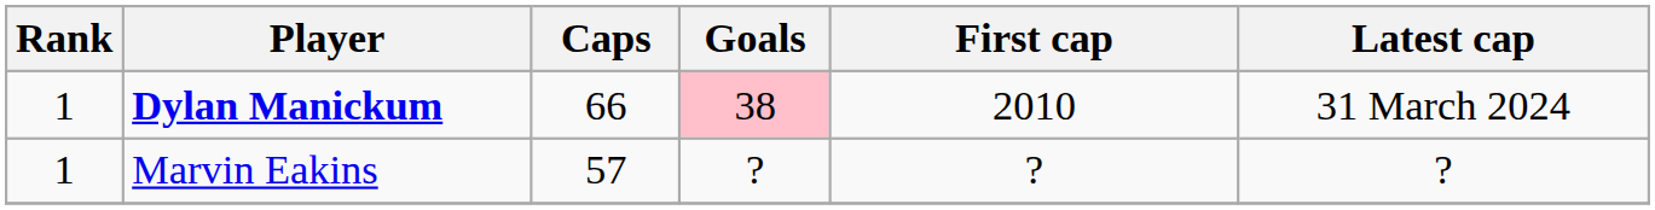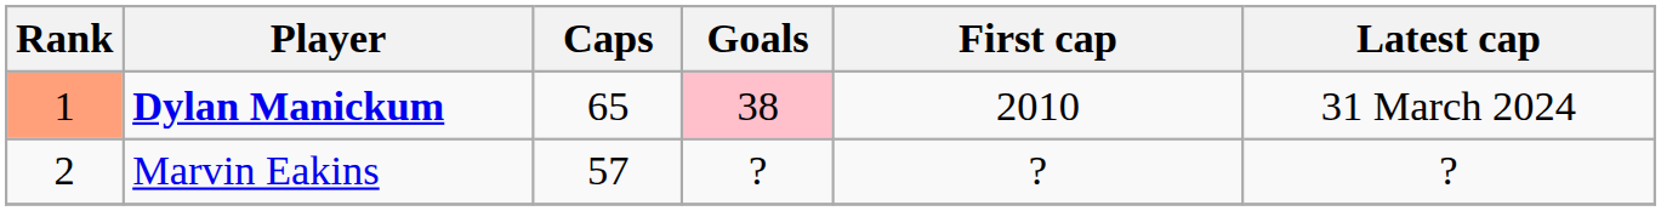 <table class="wikitable sortable" style="text-align:center;">
 <tr>
 <th width=30px>Rank</th>
 <th style="width:150px;">Player</th>
 <th width=50px>Caps</th>
 <th width=50px>Goals</th>
 <th style="width:150px;">First cap</th>
 <th style="width:150px;">Latest cap</th>
 </tr>
 <tr>
-<td>1</td>
+<td style="background: lightsalmon;">1</td>
 <td style="text-align: left;"><strong><a href='#'>Dylan Manickum</a></strong></td>
-<td>66</td>
+<td>65</td>
 <td style="background: pink;">38</td>
 <td>2010</td>
 <td>31 March 2024</td>
 </tr>
 <tr>
-<td>1</td>
+<td>2</td>
 <td style="text-align: left;"><a href='#'>Marvin Eakins</a></td>
 <td>57</td>
 <td>?</td>
 <td>?</td>
 <td>?</td>
 </tr>
 <tr>
 </tr>
 </table>
